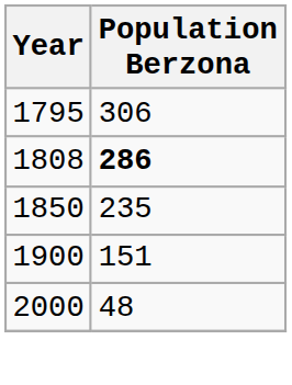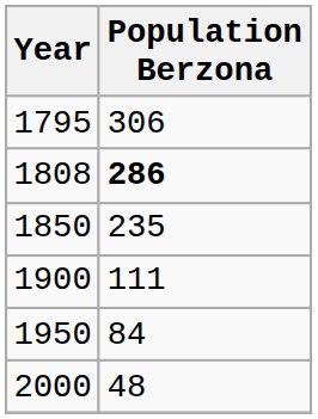 <table class="wikitable">
 <tr>
 <th>Year</th>
 <th>Population <br>Berzona</th>
 </tr>
 <tr>
 <td>1795</td>
 <td>306</td>
 </tr>
 <tr>
 <td>1808</td>
 <td><strong>286</strong></td>
 </tr>
 <tr>
 <td>1850</td>
 <td>235</td>
 </tr>
 <tr>
 <td>1900</td>
-<td>151</td>
+<td>111</td>
+</tr>
+<tr>
+<td>1950</td>
+<td>84</td>
 </tr>
 <tr>
 <td>2000</td>
 <td>48</td>
 </tr>
 <tr>
 </tr>
 </table>
